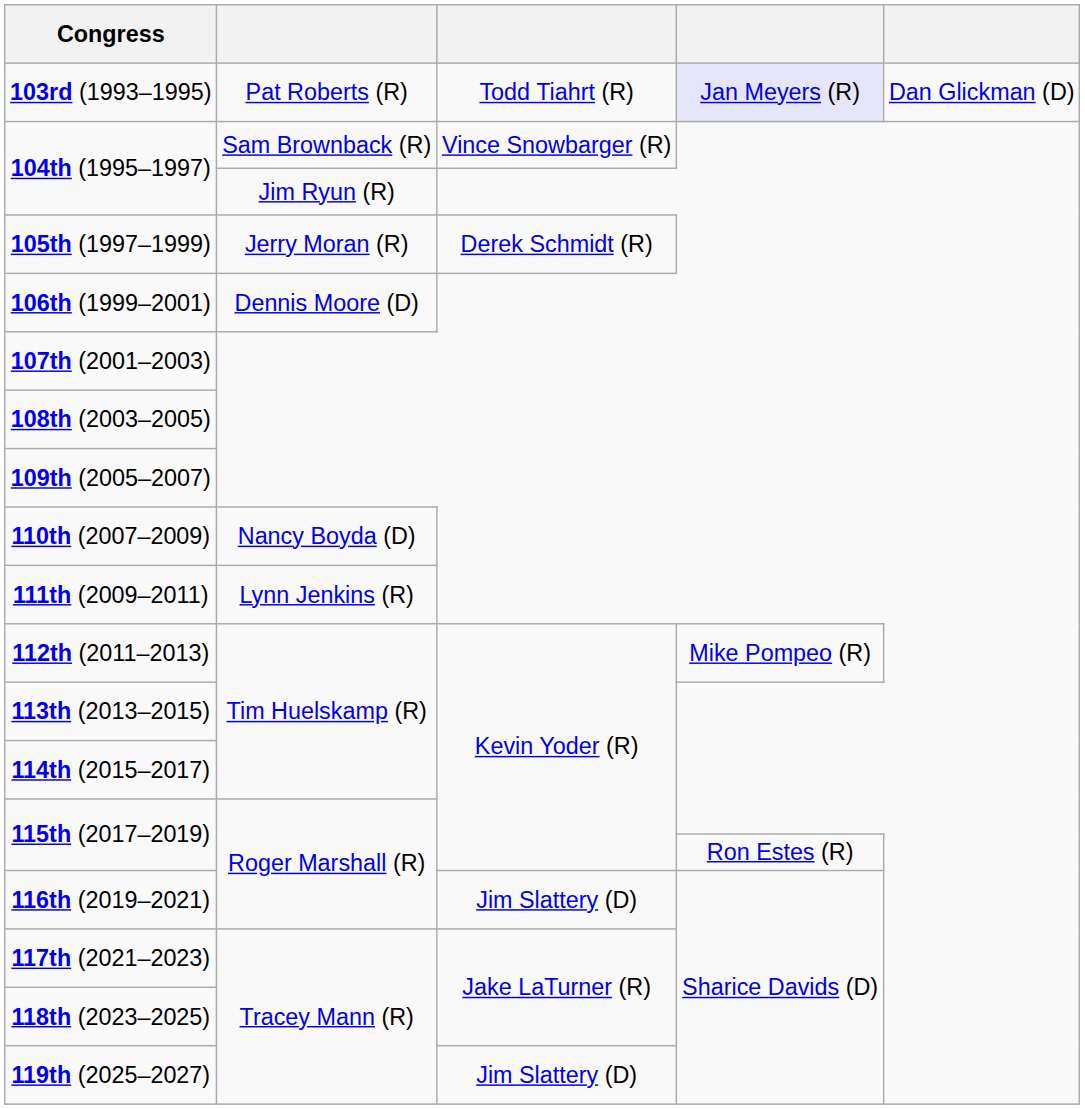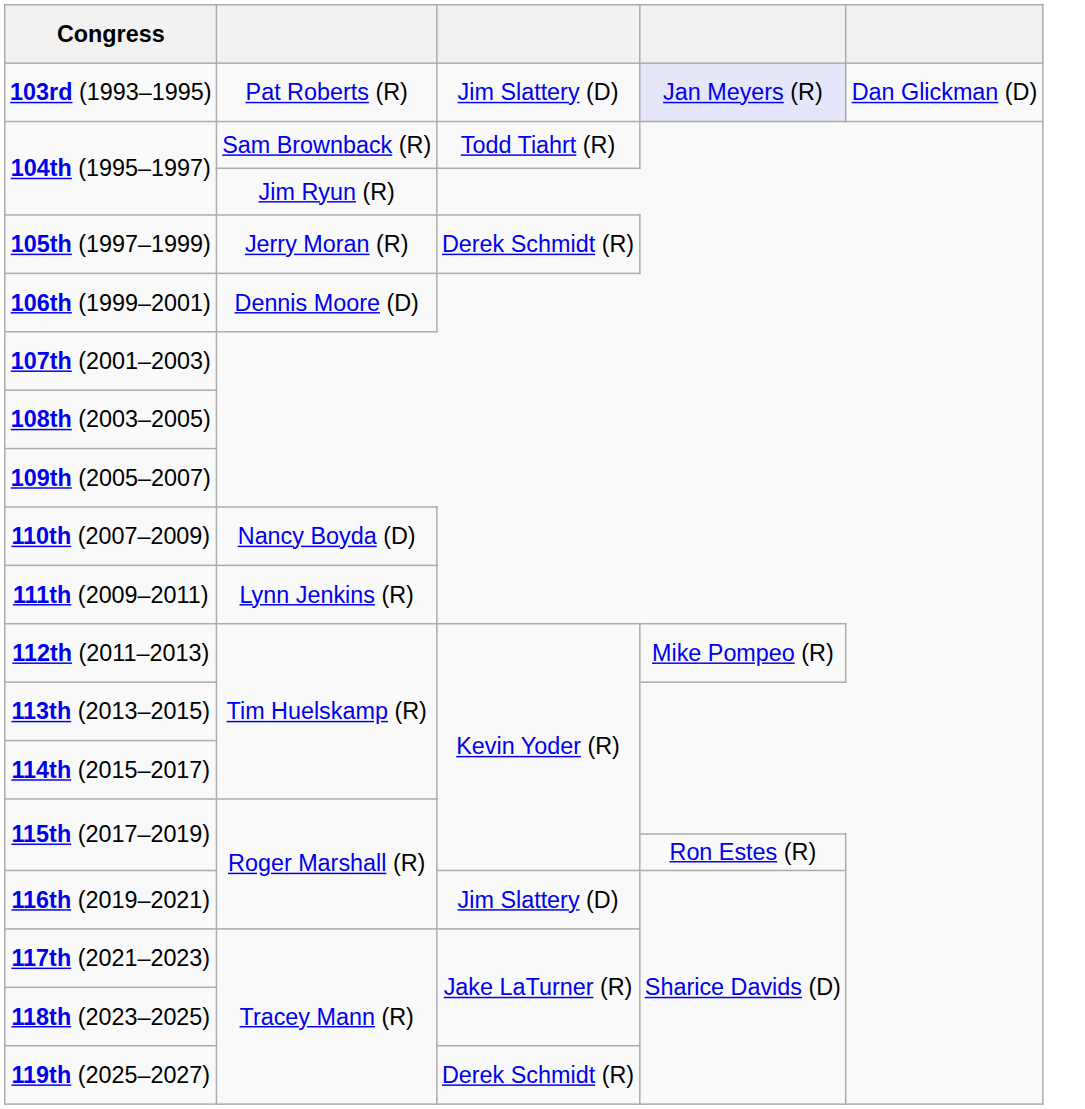 <table class=wikitable style="text-align:center">
 <tr style="height:2.5em">
 <th>Congress</th>
 <th></th>
 <th></th>
 <th></th>
 <th></th>
 </tr>
 <tr style="height:2.5em">
 <td><strong><a href='#'>103rd</a></strong> (1993–1995)</td>
 <td><a href='#'>Pat Roberts</a> (R)</td>
-<td><a href='#'>Todd Tiahrt</a> (R)</td>
+<td><a href='#'>Jim Slattery</a> (D)</td>
 <td style="background: lavender;"><a href='#'>Jan Meyers</a> (R)</td>
 <td><a href='#'>Dan Glickman</a> (D)</td>
 </tr>
 <tr style="height:2em">
 <td rowspan=2><strong><a href='#'>104th</a></strong> (1995–1997)</td>
 <td><a href='#'>Sam Brownback</a> (R)</td>
-<td><a href='#'>Vince Snowbarger</a> (R)</td>
+<td><a href='#'>Todd Tiahrt</a> (R)</td>
 </tr>
 <tr style="height:2em">
 <td><a href='#'>Jim Ryun</a> (R)</td>
 </tr>
 <tr style="height:2.5em">
 <td><strong><a href='#'>105th</a></strong> (1997–1999)</td>
 <td><a href='#'>Jerry Moran</a> (R)</td>
 <td rowspan=1 ><a href='#'>Derek Schmidt</a> (R)</td>
 </tr>
 <tr style="height:2.5em">
 <td><strong><a href='#'>106th</a></strong> (1999–2001)</td>
 <td><a href='#'>Dennis Moore</a> (D)</td>
 </tr>
 <tr style="height:2.5em">
 <td><strong><a href='#'>107th</a></strong> (2001–2003)</td>
 </tr>
 <tr style="height:2.5em">
 <td><strong><a href='#'>108th</a></strong> (2003–2005)</td>
 </tr>
 <tr style="height:2.5em">
 <td><strong><a href='#'>109th</a></strong> (2005–2007)</td>
 </tr>
 <tr style="height:2.5em">
 <td><strong><a href='#'>110th</a></strong> (2007–2009)</td>
 <td><a href='#'>Nancy Boyda</a> (D)</td>
 </tr>
 <tr style="height:2.5em">
 <td><strong><a href='#'>111th</a></strong> (2009–2011)</td>
 <td><a href='#'>Lynn Jenkins</a> (R)</td>
 </tr>
 <tr style="height:2.5em">
 <td><strong><a href='#'>112th</a></strong> (2011–2013)</td>
 <td rowspan=3 ><a href='#'>Tim Huelskamp</a> (R)</td>
 <td rowspan=5 ><a href='#'>Kevin Yoder</a> (R)</td>
 <td><a href='#'>Mike Pompeo</a> (R)</td>
 </tr>
 <tr style="height:2.5em">
 <td><strong><a href='#'>113th</a></strong> (2013–2015)</td>
 </tr>
 <tr style="height:2.5em">
 <td><strong><a href='#'>114th</a></strong> (2015–2017)</td>
 </tr>
 <tr style="height:1.5em">
 <td rowspan=2><strong><a href='#'>115th</a></strong> (2017–2019)</td>
 <td rowspan=3 ><a href='#'>Roger Marshall</a> (R)</td>
 </tr>
 <tr style="height:1.5em">
 <td><a href='#'>Ron Estes</a> (R)</td>
 </tr>
 <tr style="height:2.5em">
 <td><strong><a href='#'>116th</a></strong> (2019–2021)</td>
 <td><a href='#'>Jim Slattery</a> (D)</td>
 <td rowspan=4 ><a href='#'>Sharice Davids</a> (D)</td>
 </tr>
 <tr style="height:2.5em">
 <td><strong><a href='#'>117th</a></strong> (2021–2023)</td>
 <td rowspan=3 ><a href='#'>Tracey Mann</a> (R)</td>
 <td rowspan=2 ><a href='#'>Jake LaTurner</a> (R)</td>
 </tr>
 <tr style="height:2.5em">
 <td><strong><a href='#'>118th</a></strong> (2023–2025)</td>
 </tr>
 <tr style="height:2.5em">
 <td><strong><a href='#'>119th</a></strong> (2025–2027)</td>
-<td><a href='#'>Jim Slattery</a> (D)</td>
+<td rowspan=1 ><a href='#'>Derek Schmidt</a> (R)</td>
 </tr>
 </table>
